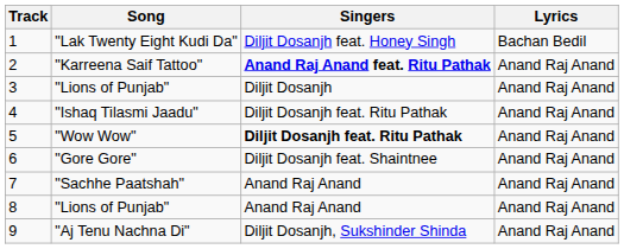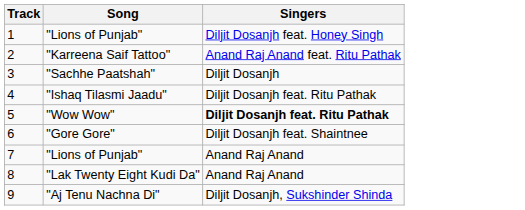 <table class="wikitable">
 <tr>
 <th>Track</th>
 <th>Song</th>
 <th>Singers</th>
-<th>Lyrics</th>
 </tr>
 <tr>
 <td>1</td>
-<td>"Lak Twenty Eight Kudi Da"</td>
+<td>"Lions of Punjab"</td>
 <td><a href='#'>Diljit Dosanjh</a> feat. <a href='#'>Honey Singh</a></td>
-<td>Bachan Bedil</td>
 </tr>
 <tr>
 <td>2</td>
 <td>"Karreena Saif Tattoo"</td>
-<td><strong><a href='#'>Anand Raj Anand</a> feat. <a href='#'>Ritu Pathak</a></strong></td>
-<td>Anand Raj Anand</td>
+<td><a href='#'>Anand Raj Anand</a> feat. <a href='#'>Ritu Pathak</a></td>
 </tr>
 <tr>
 <td>3</td>
-<td>"Lions of Punjab"</td>
+<td>"Sachhe Paatshah"</td>
 <td>Diljit Dosanjh</td>
-<td>Anand Raj Anand</td>
 </tr>
 <tr>
 <td>4</td>
 <td>"Ishaq Tilasmi Jaadu"</td>
 <td>Diljit Dosanjh feat. Ritu Pathak</td>
-<td>Anand Raj Anand</td>
 </tr>
 <tr>
 <td>5</td>
 <td>"Wow Wow"</td>
 <td><strong>Diljit Dosanjh feat. Ritu Pathak</strong></td>
-<td>Anand Raj Anand</td>
 </tr>
 <tr>
 <td>6</td>
 <td>"Gore Gore"</td>
 <td>Diljit Dosanjh feat. Shaintnee</td>
-<td>Anand Raj Anand</td>
 </tr>
 <tr>
 <td>7</td>
-<td>"Sachhe Paatshah"</td>
-<td>Anand Raj Anand</td>
+<td>"Lions of Punjab"</td>
 <td>Anand Raj Anand</td>
 </tr>
 <tr>
 <td>8</td>
-<td>"Lions of Punjab"</td>
-<td>Anand Raj Anand</td>
+<td>"Lak Twenty Eight Kudi Da"</td>
 <td>Anand Raj Anand</td>
 </tr>
 <tr>
 <td>9</td>
 <td>"Aj Tenu Nachna Di"</td>
 <td>Diljit Dosanjh, <a href='#'>Sukshinder Shinda</a></td>
-<td>Anand Raj Anand</td>
 </tr>
 </table>
